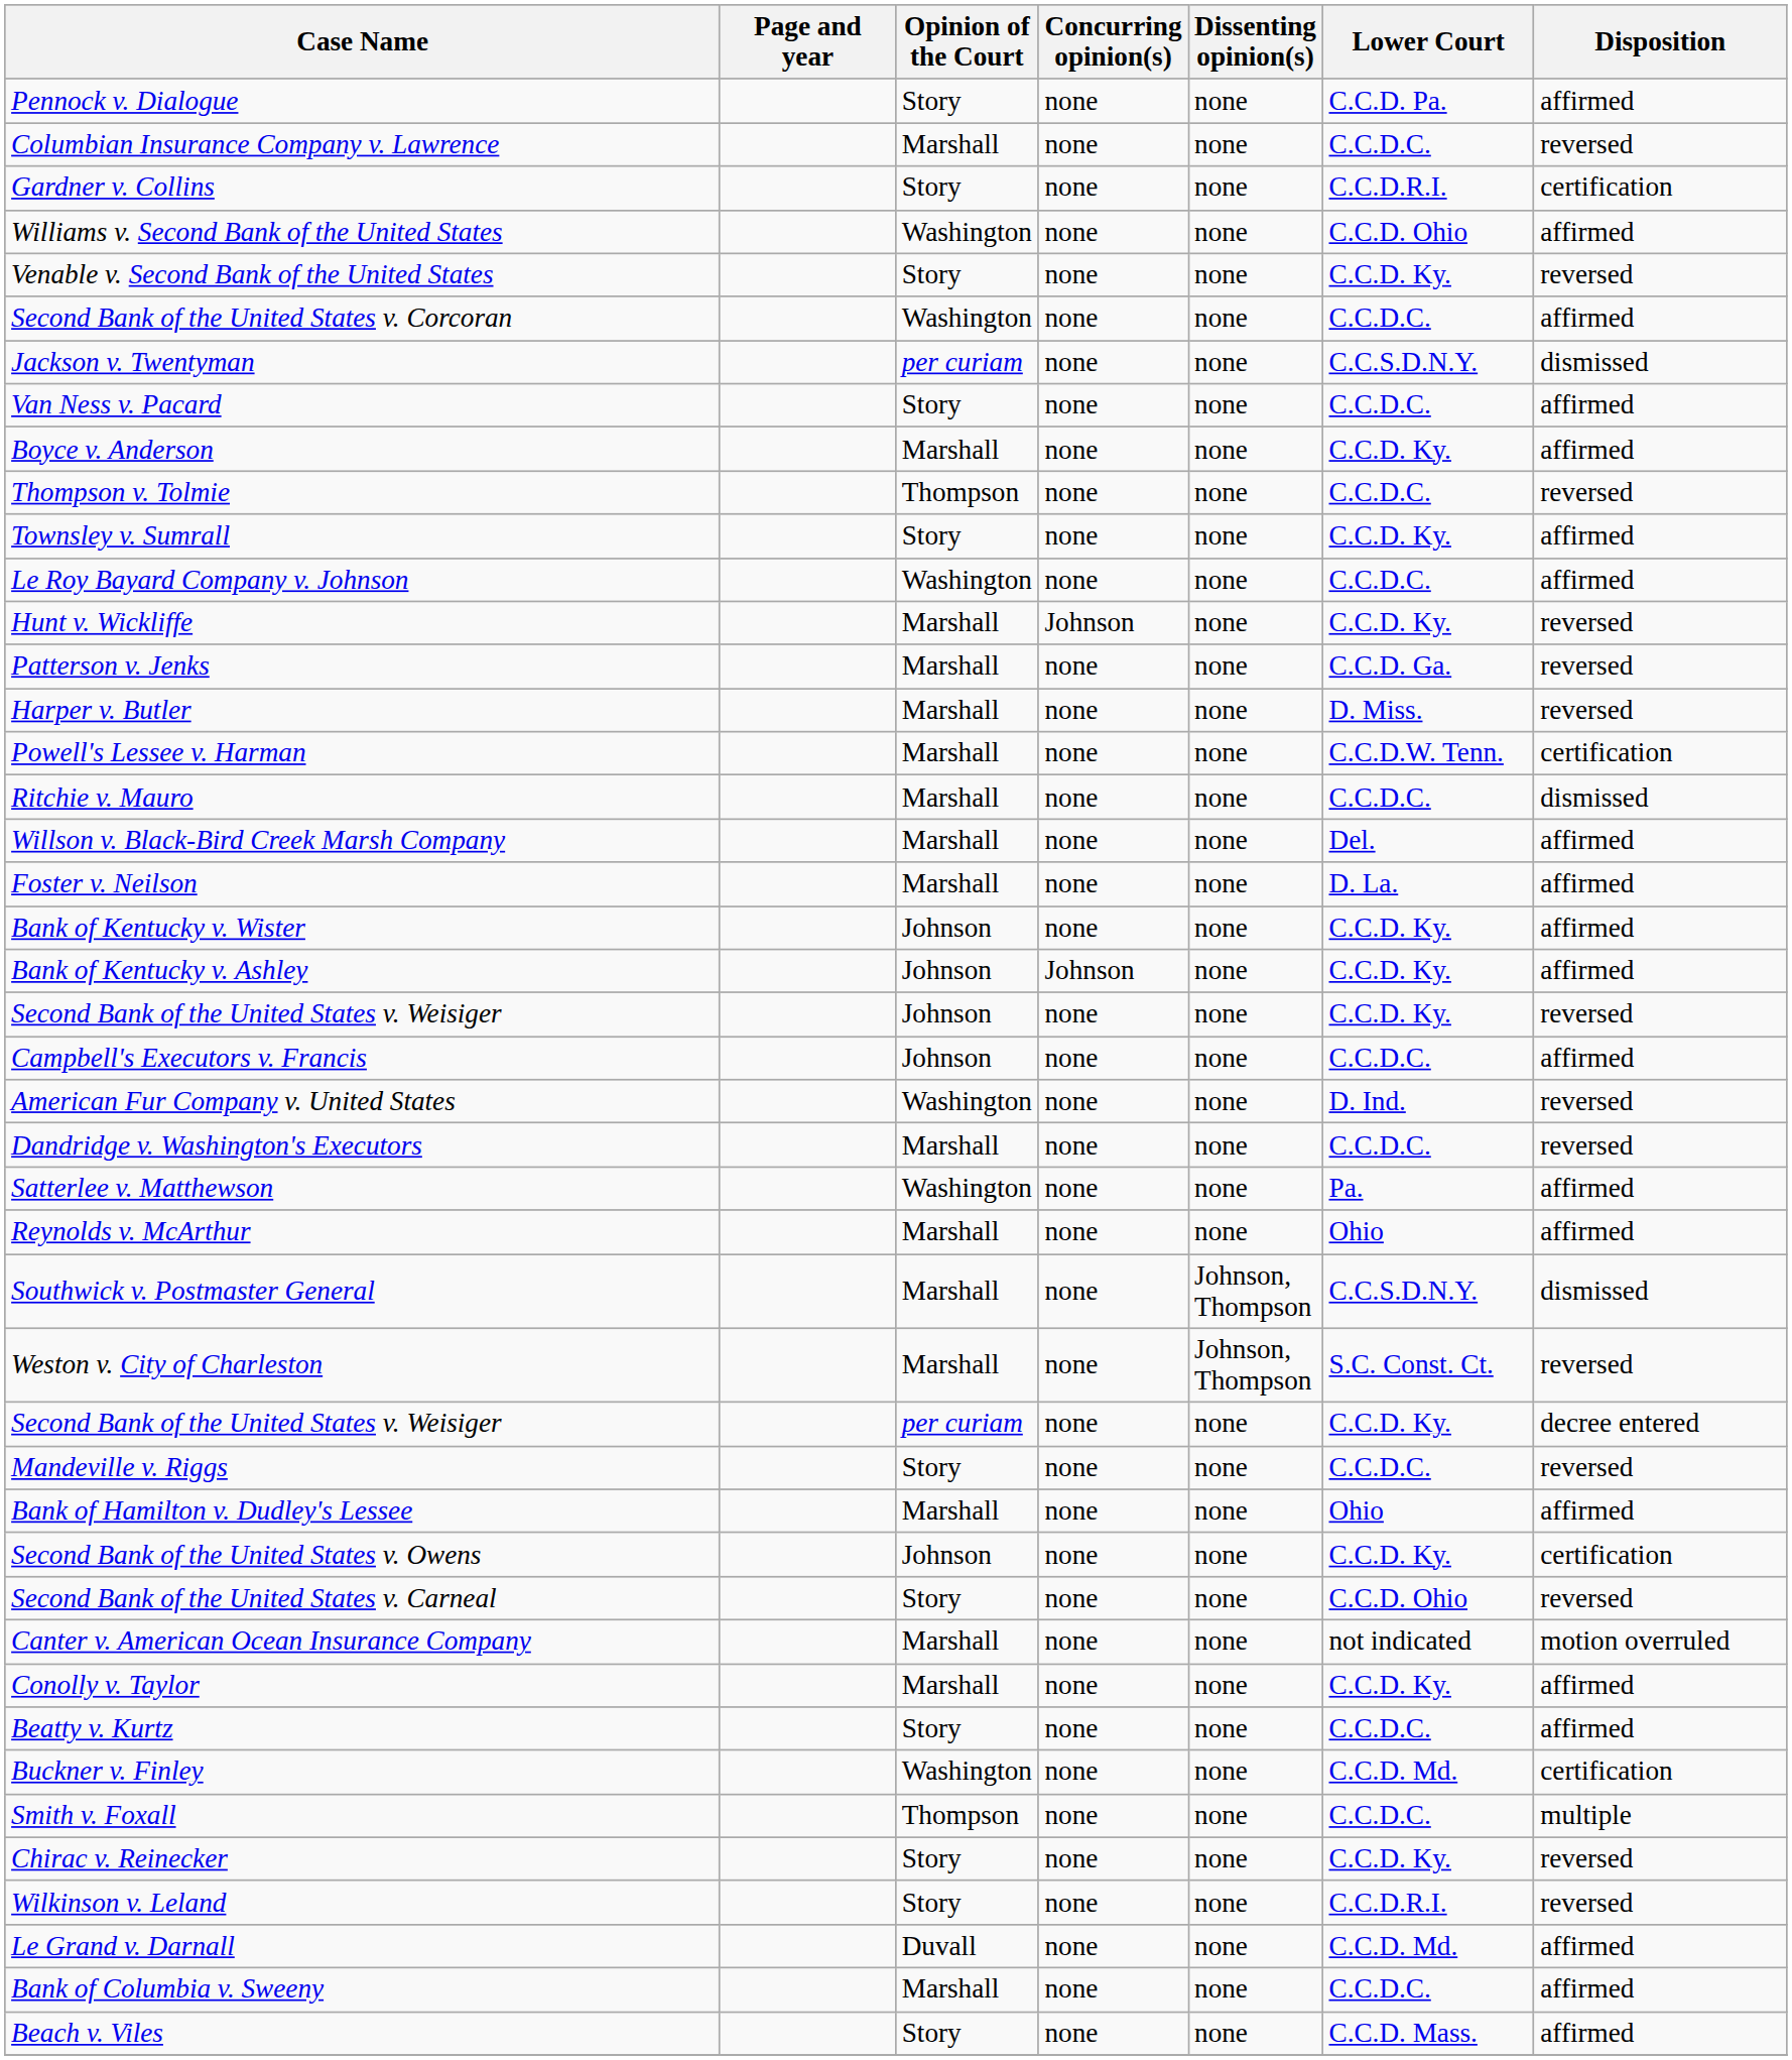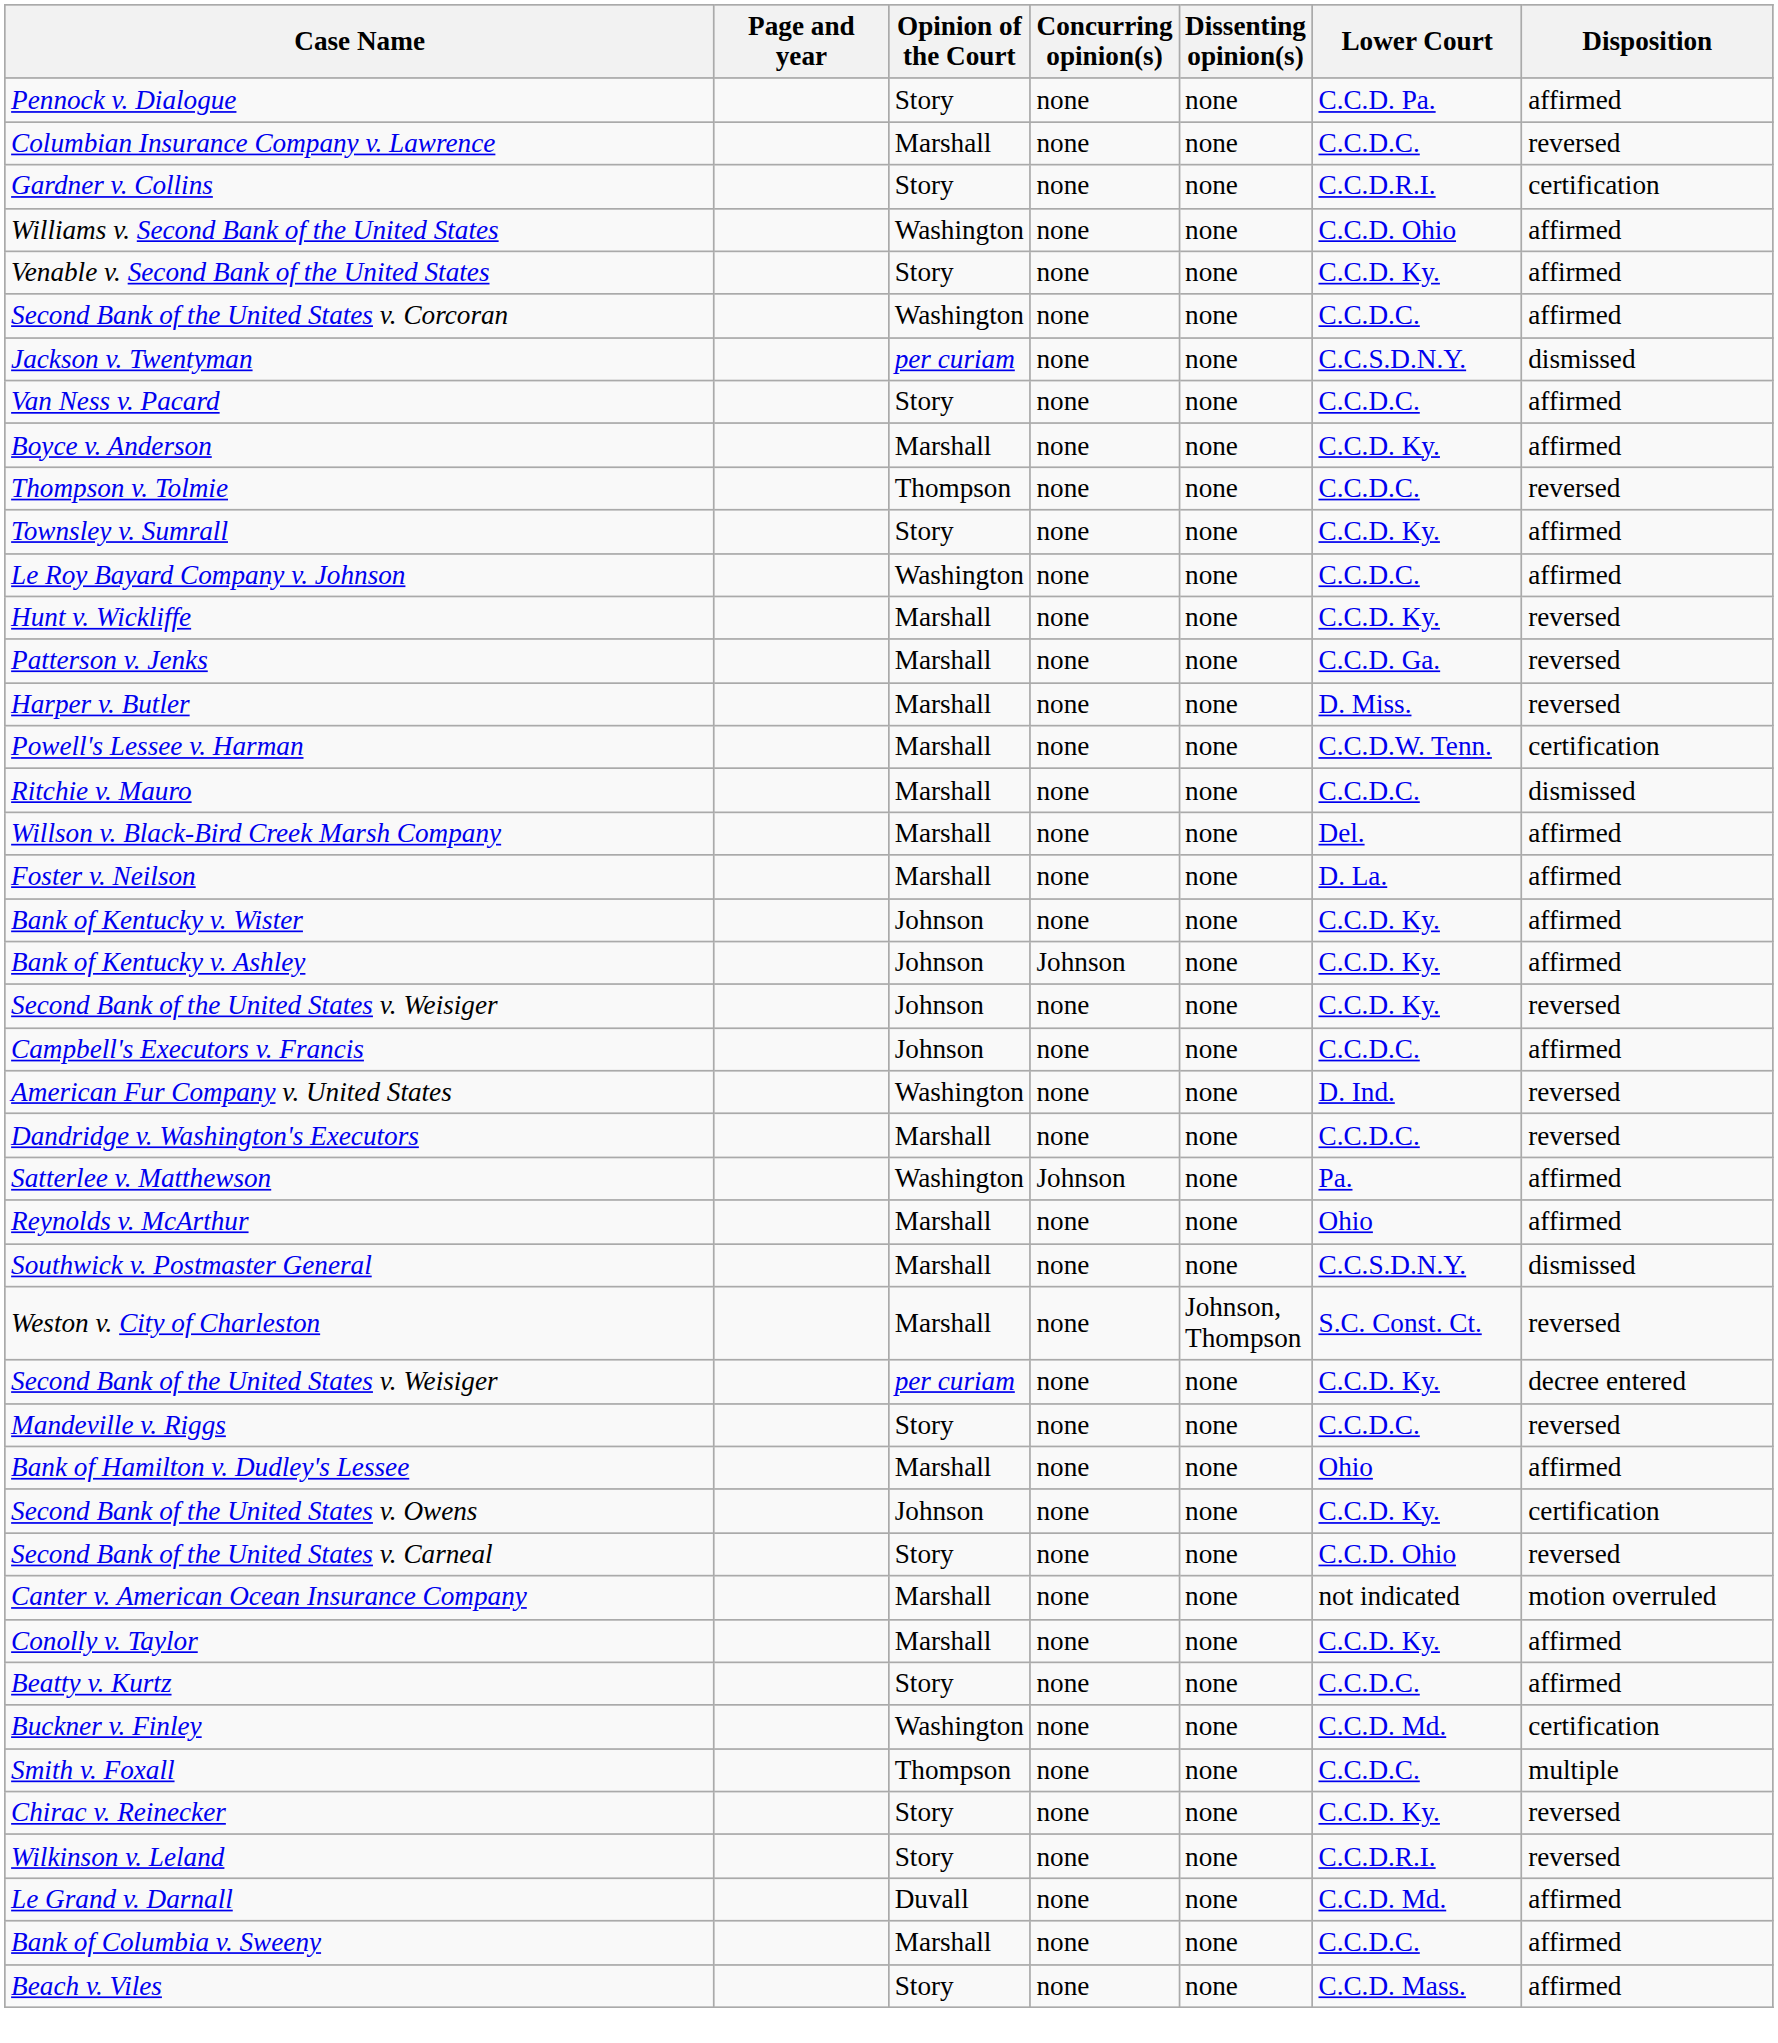 <table class="wikitable sortable">
 <tr>
 <th scope="col" style="width: 410px;">Case Name</th>
 <th scope="col" style="width: 95px;">Page and year</th>
 <th scope="col" style="width: 10px;">Opinion of the Court</th>
 <th scope="col" style="width: 10px;">Concurring opinion(s)</th>
 <th scope="col" style="width: 10px;">Dissenting opinion(s)</th>
 <th scope="col" style="width: 116px;">Lower Court</th>
 <th scope="col" style="width: 140px;">Disposition</th>
 </tr>
 <tr>
 <td><em><a href='#'>Pennock v. Dialogue</a></em></td>
 <td align="right"></td>
 <td>Story</td>
 <td>none</td>
 <td>none</td>
 <td><a href='#'>C.C.D. Pa.</a></td>
 <td>affirmed</td>
 </tr>
 <tr>
 <td><em><a href='#'>Columbian Insurance Company v. Lawrence</a></em></td>
 <td align="right"></td>
 <td>Marshall</td>
 <td>none</td>
 <td>none</td>
 <td><a href='#'>C.C.D.C.</a></td>
 <td>reversed</td>
 </tr>
 <tr>
 <td><em><a href='#'>Gardner v. Collins</a></em></td>
 <td align="right"></td>
 <td>Story</td>
 <td>none</td>
 <td>none</td>
 <td><a href='#'>C.C.D.R.I.</a></td>
 <td>certification</td>
 </tr>
 <tr>
 <td><em>Williams v. <a href='#'>Second Bank of the United States</a></em></td>
 <td align="right"></td>
 <td>Washington</td>
 <td>none</td>
 <td>none</td>
 <td><a href='#'>C.C.D. Ohio</a></td>
 <td>affirmed</td>
 </tr>
 <tr>
 <td><em>Venable v. <a href='#'>Second Bank of the United States</a></em></td>
 <td align="right"></td>
 <td>Story</td>
 <td>none</td>
 <td>none</td>
 <td><a href='#'>C.C.D. Ky.</a></td>
-<td>reversed</td>
+<td>affirmed</td>
 </tr>
 <tr>
 <td><em><a href='#'>Second Bank of the United States</a> v. Corcoran</em></td>
 <td align="right"></td>
 <td>Washington</td>
 <td>none</td>
 <td>none</td>
 <td><a href='#'>C.C.D.C.</a></td>
 <td>affirmed</td>
 </tr>
 <tr>
 <td><em><a href='#'>Jackson v. Twentyman</a></em></td>
 <td align="right"></td>
 <td><em><a href='#'>per curiam</a></em></td>
 <td>none</td>
 <td>none</td>
 <td><a href='#'>C.C.S.D.N.Y.</a></td>
 <td>dismissed</td>
 </tr>
 <tr>
 <td><em><a href='#'>Van Ness v. Pacard</a></em></td>
 <td align="right"></td>
 <td>Story</td>
 <td>none</td>
 <td>none</td>
 <td><a href='#'>C.C.D.C.</a></td>
 <td>affirmed</td>
 </tr>
 <tr>
 <td><em><a href='#'>Boyce v. Anderson</a></em></td>
 <td align="right"></td>
 <td>Marshall</td>
 <td>none</td>
 <td>none</td>
 <td><a href='#'>C.C.D. Ky.</a></td>
 <td>affirmed</td>
 </tr>
 <tr>
 <td><em><a href='#'>Thompson v. Tolmie</a></em></td>
 <td align="right"></td>
 <td>Thompson</td>
 <td>none</td>
 <td>none</td>
 <td><a href='#'>C.C.D.C.</a></td>
 <td>reversed</td>
 </tr>
 <tr>
 <td><em><a href='#'>Townsley v. Sumrall</a></em></td>
 <td align="right"></td>
 <td>Story</td>
 <td>none</td>
 <td>none</td>
 <td><a href='#'>C.C.D. Ky.</a></td>
 <td>affirmed</td>
 </tr>
 <tr>
 <td><em><a href='#'>Le Roy Bayard Company v. Johnson</a></em></td>
 <td align="right"></td>
 <td>Washington</td>
 <td>none</td>
 <td>none</td>
 <td><a href='#'>C.C.D.C.</a></td>
 <td>affirmed</td>
 </tr>
 <tr>
 <td><em><a href='#'>Hunt v. Wickliffe</a></em></td>
 <td align="right"></td>
 <td>Marshall</td>
-<td>Johnson</td>
+<td>none</td>
 <td>none</td>
 <td><a href='#'>C.C.D. Ky.</a></td>
 <td>reversed</td>
 </tr>
 <tr>
 <td><em><a href='#'>Patterson v. Jenks</a></em></td>
 <td align="right"></td>
 <td>Marshall</td>
 <td>none</td>
 <td>none</td>
 <td><a href='#'>C.C.D. Ga.</a></td>
 <td>reversed</td>
 </tr>
 <tr>
 <td><em><a href='#'>Harper v. Butler</a></em></td>
 <td align="right"></td>
 <td>Marshall</td>
 <td>none</td>
 <td>none</td>
 <td><a href='#'>D. Miss.</a></td>
 <td>reversed</td>
 </tr>
 <tr>
 <td><em><a href='#'>Powell's Lessee v. Harman</a></em></td>
 <td align="right"></td>
 <td>Marshall</td>
 <td>none</td>
 <td>none</td>
 <td><a href='#'>C.C.D.W. Tenn.</a></td>
 <td>certification</td>
 </tr>
 <tr>
 <td><em><a href='#'>Ritchie v. Mauro</a></em></td>
 <td align="right"></td>
 <td>Marshall</td>
 <td>none</td>
 <td>none</td>
 <td><a href='#'>C.C.D.C.</a></td>
 <td>dismissed</td>
 </tr>
 <tr>
 <td><em><a href='#'>Willson v. Black-Bird Creek Marsh Company</a></em></td>
 <td align="right"></td>
 <td>Marshall</td>
 <td>none</td>
 <td>none</td>
 <td><a href='#'>Del.</a></td>
 <td>affirmed</td>
 </tr>
 <tr>
 <td><em><a href='#'>Foster v. Neilson</a></em></td>
 <td align="right"></td>
 <td>Marshall</td>
 <td>none</td>
 <td>none</td>
 <td><a href='#'>D. La.</a></td>
 <td>affirmed</td>
 </tr>
 <tr>
 <td><em><a href='#'>Bank of Kentucky v. Wister</a></em></td>
 <td align="right"></td>
 <td>Johnson</td>
 <td>none</td>
 <td>none</td>
 <td><a href='#'>C.C.D. Ky.</a></td>
 <td>affirmed</td>
 </tr>
 <tr>
 <td><em><a href='#'>Bank of Kentucky v. Ashley</a></em></td>
 <td align="right"></td>
 <td>Johnson</td>
 <td>Johnson</td>
 <td>none</td>
 <td><a href='#'>C.C.D. Ky.</a></td>
 <td>affirmed</td>
 </tr>
 <tr>
 <td><em><a href='#'>Second Bank of the United States</a> v. Weisiger</em></td>
 <td align="right"></td>
 <td>Johnson</td>
 <td>none</td>
 <td>none</td>
 <td><a href='#'>C.C.D. Ky.</a></td>
 <td>reversed</td>
 </tr>
 <tr>
 <td><em><a href='#'>Campbell's Executors v. Francis</a></em></td>
 <td align="right"></td>
 <td>Johnson</td>
 <td>none</td>
 <td>none</td>
 <td><a href='#'>C.C.D.C.</a></td>
 <td>affirmed</td>
 </tr>
 <tr>
 <td><em><a href='#'>American Fur Company</a> v. United States</em></td>
 <td align="right"></td>
 <td>Washington</td>
 <td>none</td>
 <td>none</td>
 <td><a href='#'>D. Ind.</a></td>
 <td>reversed</td>
 </tr>
 <tr>
 <td><em><a href='#'>Dandridge v. Washington's Executors</a></em></td>
 <td align="right"></td>
 <td>Marshall</td>
 <td>none</td>
 <td>none</td>
 <td><a href='#'>C.C.D.C.</a></td>
 <td>reversed</td>
 </tr>
 <tr>
 <td><em><a href='#'>Satterlee v. Matthewson</a></em></td>
 <td align="right"></td>
 <td>Washington</td>
-<td>none</td>
+<td>Johnson</td>
 <td>none</td>
 <td><a href='#'>Pa.</a></td>
 <td>affirmed</td>
 </tr>
 <tr>
 <td><em><a href='#'>Reynolds v. McArthur</a></em></td>
 <td align="right"></td>
 <td>Marshall</td>
 <td>none</td>
 <td>none</td>
 <td><a href='#'>Ohio</a></td>
 <td>affirmed</td>
 </tr>
 <tr>
 <td><em><a href='#'>Southwick v. Postmaster General</a></em></td>
 <td align="right"></td>
 <td>Marshall</td>
 <td>none</td>
-<td>Johnson, Thompson</td>
+<td>none</td>
 <td><a href='#'>C.C.S.D.N.Y.</a></td>
 <td>dismissed</td>
 </tr>
 <tr>
 <td><em>Weston v. <a href='#'>City of Charleston</a></em></td>
 <td align="right"></td>
 <td>Marshall</td>
 <td>none</td>
 <td>Johnson, Thompson</td>
 <td><a href='#'>S.C. Const. Ct.</a></td>
 <td>reversed</td>
 </tr>
 <tr>
 <td><em><a href='#'>Second Bank of the United States</a> v. Weisiger</em></td>
 <td align="right"></td>
 <td><em><a href='#'>per curiam</a></em></td>
 <td>none</td>
 <td>none</td>
 <td><a href='#'>C.C.D. Ky.</a></td>
 <td>decree entered</td>
 </tr>
 <tr>
 <td><em><a href='#'>Mandeville v. Riggs</a></em></td>
 <td align="right"></td>
 <td>Story</td>
 <td>none</td>
 <td>none</td>
 <td><a href='#'>C.C.D.C.</a></td>
 <td>reversed</td>
 </tr>
 <tr>
 <td><em><a href='#'>Bank of Hamilton v. Dudley's Lessee</a></em></td>
 <td align="right"></td>
 <td>Marshall</td>
 <td>none</td>
 <td>none</td>
 <td><a href='#'>Ohio</a></td>
 <td>affirmed</td>
 </tr>
 <tr>
 <td><em><a href='#'>Second Bank of the United States</a> v. Owens</em></td>
 <td align="right"></td>
 <td>Johnson</td>
 <td>none</td>
 <td>none</td>
 <td><a href='#'>C.C.D. Ky.</a></td>
 <td>certification</td>
 </tr>
 <tr>
 <td><em><a href='#'>Second Bank of the United States</a> v. Carneal</em></td>
 <td align="right"></td>
 <td>Story</td>
 <td>none</td>
 <td>none</td>
 <td><a href='#'>C.C.D. Ohio</a></td>
 <td>reversed</td>
 </tr>
 <tr>
 <td><em><a href='#'>Canter v. American Ocean Insurance Company</a></em></td>
 <td align="right"></td>
 <td>Marshall</td>
 <td>none</td>
 <td>none</td>
 <td>not indicated</td>
 <td>motion overruled</td>
 </tr>
 <tr>
 <td><em><a href='#'>Conolly v. Taylor</a></em></td>
 <td align="right"></td>
 <td>Marshall</td>
 <td>none</td>
 <td>none</td>
 <td><a href='#'>C.C.D. Ky.</a></td>
 <td>affirmed</td>
 </tr>
 <tr>
 <td><em><a href='#'>Beatty v. Kurtz</a></em></td>
 <td align="right"></td>
 <td>Story</td>
 <td>none</td>
 <td>none</td>
 <td><a href='#'>C.C.D.C.</a></td>
 <td>affirmed</td>
 </tr>
 <tr>
 <td><em><a href='#'>Buckner v. Finley</a></em></td>
 <td align="right"></td>
 <td>Washington</td>
 <td>none</td>
 <td>none</td>
 <td><a href='#'>C.C.D. Md.</a></td>
 <td>certification</td>
 </tr>
 <tr>
 <td><em><a href='#'>Smith v. Foxall</a></em></td>
 <td align="right"></td>
 <td>Thompson</td>
 <td>none</td>
 <td>none</td>
 <td><a href='#'>C.C.D.C.</a></td>
 <td>multiple</td>
 </tr>
 <tr>
 <td><em><a href='#'>Chirac v. Reinecker</a></em></td>
 <td align="right"></td>
 <td>Story</td>
 <td>none</td>
 <td>none</td>
 <td><a href='#'>C.C.D. Ky.</a></td>
 <td>reversed</td>
 </tr>
 <tr>
 <td><em><a href='#'>Wilkinson v. Leland</a></em></td>
 <td align="right"></td>
 <td>Story</td>
 <td>none</td>
 <td>none</td>
 <td><a href='#'>C.C.D.R.I.</a></td>
 <td>reversed</td>
 </tr>
 <tr>
 <td><em><a href='#'>Le Grand v. Darnall</a></em></td>
 <td align="right"></td>
 <td>Duvall</td>
 <td>none</td>
 <td>none</td>
 <td><a href='#'>C.C.D. Md.</a></td>
 <td>affirmed</td>
 </tr>
 <tr>
 <td><em><a href='#'>Bank of Columbia v. Sweeny</a></em></td>
 <td align="right"></td>
 <td>Marshall</td>
 <td>none</td>
 <td>none</td>
 <td><a href='#'>C.C.D.C.</a></td>
 <td>affirmed</td>
 </tr>
 <tr>
 <td><em><a href='#'>Beach v. Viles </a></em></td>
 <td align="right"></td>
 <td>Story</td>
 <td>none</td>
 <td>none</td>
 <td><a href='#'>C.C.D. Mass.</a></td>
 <td>affirmed</td>
 </tr>
 <tr>
 </tr>
 </table>
